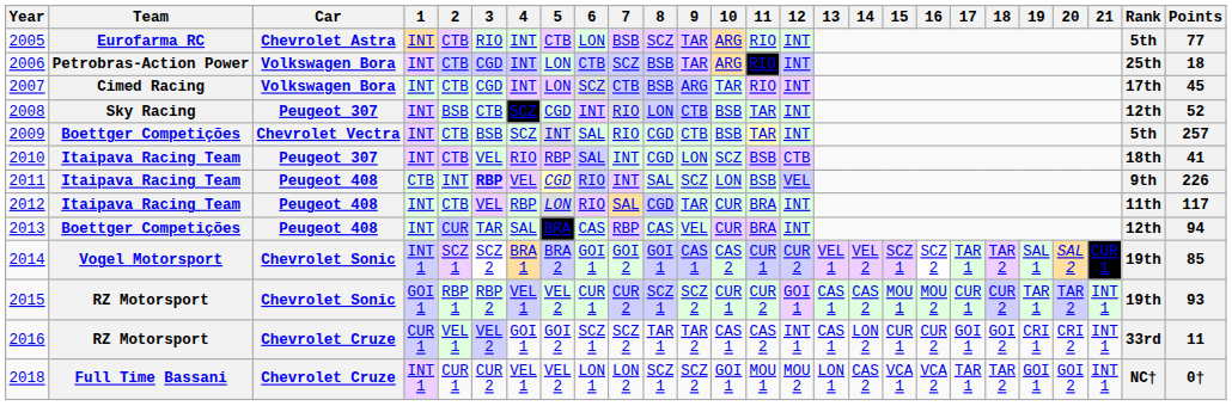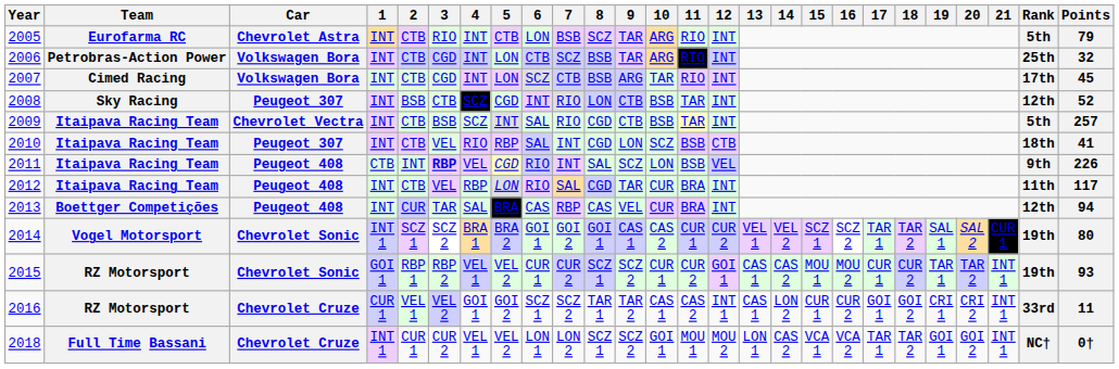 <table class="wikitable" style="text-align:center; font-size:85%">
 <tr>
 <th>Year</th>
 <th>Team</th>
 <th>Car</th>
 <th>1</th>
 <th>2</th>
 <th>3</th>
 <th>4</th>
 <th>5</th>
 <th>6</th>
 <th>7</th>
 <th>8</th>
 <th>9</th>
 <th>10</th>
 <th>11</th>
 <th>12</th>
 <th>13</th>
 <th>14</th>
 <th>15</th>
 <th>16</th>
 <th>17</th>
 <th>18</th>
 <th>19</th>
 <th>20</th>
 <th>21</th>
 <th>Rank</th>
 <th>Points</th>
 </tr>
 <tr>
 <td><a href='#'>2005</a></td>
 <th nowrap><a href='#'>Eurofarma RC</a></th>
 <th nowrap><a href='#'>Chevrolet Astra</a></th>
 <td style="background:#FFDF9F"><a href='#'>INT</a><br></td>
 <td style="background:#EFCFFF"><a href='#'>CTB</a><br></td>
 <td style="background:#DFFFDF"><a href='#'>RIO</a><br></td>
 <td style="background:#DFFFDF"><a href='#'>INT</a><br></td>
 <td style="background:#EFCFFF"><a href='#'>CTB</a><br></td>
 <td style="background:#DFFFDF"><a href='#'>LON</a><br></td>
 <td style="background:#EFCFFF"><a href='#'>BSB</a><br></td>
 <td style="background:#EFCFFF"><a href='#'>SCZ</a><br></td>
 <td style="background:#EFCFFF"><a href='#'>TAR</a><br></td>
 <td style="background:#FFDF9F"><a href='#'>ARG</a><br></td>
 <td style="background:#DFFFDF"><a href='#'>RIO</a><br></td>
 <td style="background:#DFFFDF"><a href='#'>INT</a><br></td>
 <td colspan=9></td>
 <th>5th</th>
-<th>77</th>
+<th>79</th>
 </tr>
 <tr>
 <td><a href='#'>2006</a></td>
 <th nowrap>Petrobras-Action Power</th>
 <th nowrap><a href='#'>Volkswagen Bora</a></th>
 <td style="background:#EFCFFF"><a href='#'>INT</a><br></td>
 <td style="background:#CFCFFF"><a href='#'>CTB</a><br></td>
 <td style="background:#CFCFFF"><a href='#'>CGD</a><br></td>
 <td style="background:#CFCFFF"><a href='#'>INT</a><br></td>
 <td style="background:#DFFFDF"><a href='#'>LON</a><br></td>
 <td style="background:#CFCFFF"><a href='#'>CTB</a><br></td>
 <td style="background:#CFCFFF"><a href='#'>SCZ</a><br></td>
 <td style="background:#CFCFFF"><a href='#'>BSB</a><br></td>
 <td style="background:#EFCFFF"><a href='#'>TAR</a><br></td>
 <td style="background:#FFDF9F"><a href='#'>ARG</a><br></td>
 <td style="background:#000000; color:white"><a href='#'><span>RIO</span></a><br></td>
 <td style="background:#CFCFFF"><a href='#'>INT</a><br></td>
 <td colspan=9></td>
 <th>25th</th>
-<th>18</th>
+<th>32</th>
 </tr>
 <tr>
 <td><a href='#'>2007</a></td>
 <th>Cimed Racing</th>
 <th><a href='#'>Volkswagen Bora</a></th>
 <td style="background:#DFFFDF"><a href='#'>INT</a><br></td>
 <td style="background:#DFFFDF"><a href='#'>CTB</a><br></td>
 <td style="background:#DFFFDF"><a href='#'>CGD</a><br></td>
 <td style="background:#EFCFFF"><a href='#'>INT</a><br></td>
 <td style="background:#EFCFFF"><a href='#'>LON</a><br></td>
 <td style="background:#DFDFDF"><a href='#'>SCZ</a><br></td>
 <td style="background:#CFCFFF"><a href='#'>CTB</a><br></td>
 <td style="background:#CFCFFF"><a href='#'>BSB</a><br></td>
 <td style="background:#CFCFFF"><a href='#'>ARG</a><br></td>
 <td style="background:#DFFFDF"><a href='#'>TAR</a><br></td>
 <td style="background:#EFCFFF"><a href='#'>RIO</a><br></td>
 <td style="background:#EFCFFF"><a href='#'>INT</a><br></td>
 <td colspan=9></td>
 <th>17th</th>
 <th>45</th>
 </tr>
 <tr>
 <td><a href='#'>2008</a></td>
 <th>Sky Racing</th>
 <th><a href='#'>Peugeot 307</a></th>
 <td style="background:#EFCFFF"><a href='#'>INT</a><br></td>
 <td style="background:#DFFFDF"><a href='#'>BSB</a><br></td>
 <td style="background:#DFFFDF"><a href='#'>CTB</a><br></td>
 <td style="background:#000000; color:white"><a href='#'><span>SCZ</span></a><br></td>
 <td style="background:#DFFFDF"><a href='#'>CGD</a><br></td>
 <td style="background:#EFCFFF"><a href='#'>INT</a><br></td>
 <td style="background:#DFDFDF"><a href='#'>RIO</a><br></td>
 <td style="background:#CFCFFF"><a href='#'>LON</a><br></td>
 <td style="background:#CFCFFF"><a href='#'>CTB</a><br></td>
 <td style="background:#DFFFDF"><a href='#'>BSB</a><br></td>
 <td style="background:#DFFFDF"><a href='#'>TAR</a><br></td>
 <td style="background:#DFFFDF"><a href='#'>INT</a><br></td>
 <td colspan=9></td>
 <th>12th</th>
 <th>52</th>
 </tr>
 <tr>
 <td><a href='#'>2009</a></td>
-<th><a href='#'>Boettger Competições</a></th>
+<th><a href='#'>Itaipava Racing Team</a></th>
 <th><a href='#'>Chevrolet Vectra</a></th>
 <td style="background:#EFCFFF"><a href='#'>INT</a><br></td>
 <td style="background:#dfffdf"><a href='#'>CTB</a><br></td>
 <td style="background:#dfffdf"><a href='#'>BSB</a><br></td>
 <td style="background:#dfffdf"><a href='#'>SCZ</a><br></td>
 <td style="background:#dfdfdf"><a href='#'>INT</a><br></td>
 <td style="background:#dfffdf"><a href='#'>SAL</a><br></td>
 <td style="background:#dfffdf"><a href='#'>RIO</a><br></td>
 <td style="background:#dfffdf"><a href='#'>CGD</a><br></td>
 <td style="background:#dfffdf"><a href='#'>CTB</a><br></td>
 <td style="background:#dfffdf"><a href='#'>BSB</a><br></td>
 <td style="background:#ffffbf"><a href='#'>TAR</a><br></td>
 <td style="background:#dfffdf"><a href='#'>INT</a><br></td>
 <td colspan=9></td>
 <th>5th</th>
 <th>257</th>
 </tr>
 <tr>
 <td><a href='#'>2010</a></td>
 <th><a href='#'>Itaipava Racing Team</a></th>
 <th><a href='#'>Peugeot 307</a></th>
 <td style="background:#efcfff"><a href='#'>INT</a><br></td>
 <td style="background:#efcfff"><a href='#'>CTB</a><br></td>
 <td style="background:#DFFFDF"><a href='#'>VEL</a><br></td>
 <td style="background:#efcfff"><a href='#'>RIO</a><br></td>
 <td style="background:#efcfff"><a href='#'>RBP</a><br></td>
 <td style="background:#CFCFFF"><a href='#'>SAL</a><br></td>
 <td style="background:#DFFFDF"><a href='#'>INT</a><br></td>
 <td style="background:#DFFFDF"><a href='#'>CGD</a><br></td>
 <td style="background:#DFFFDF"><a href='#'>LON</a><br></td>
 <td style="background:#DFFFDF"><a href='#'>SCZ</a><br></td>
 <td style="background:#efcfff"><a href='#'>BSB</a><br></td>
 <td style="background:#efcfff"><a href='#'>CTB</a><br></td>
 <td colspan=9></td>
 <th>18th</th>
 <th>41</th>
 </tr>
 <tr>
 <td><a href='#'>2011</a></td>
 <th><a href='#'>Itaipava Racing Team</a></th>
 <th><a href='#'>Peugeot 408</a></th>
 <td style="background:#DFFFDF"><a href='#'>CTB</a><br></td>
 <td style="background:#DFFFDF"><a href='#'>INT</a><br></td>
 <td style="background:#efcfff"><strong><a href='#'>RBP</a></strong><br></td>
 <td style="background:#efcfff"><a href='#'>VEL</a><br></td>
 <td style="background:#ffffbf"><em><a href='#'>CGD</a></em><br></td>
 <td style="background:#CFCFFF"><a href='#'>RIO</a><br></td>
 <td style="background:#efcfff"><a href='#'>INT</a><br></td>
 <td style="background:#DFFFDF"><a href='#'>SAL</a><br></td>
 <td style="background:#DFFFDF"><a href='#'>SCZ</a><br></td>
 <td style="background:#DFFFDF"><a href='#'>LON</a><br></td>
 <td style="background:#DFFFDF"><a href='#'>BSB</a><br></td>
 <td style="background:#CFCFFF"><a href='#'>VEL</a><br></td>
 <td colspan=9></td>
 <th>9th</th>
 <th>226</th>
 </tr>
 <tr>
 <td><a href='#'>2012</a></td>
 <th><a href='#'>Itaipava Racing Team</a></th>
 <th><a href='#'>Peugeot 408</a></th>
 <td style="background:#DFFFDF"><a href='#'>INT</a><br></td>
 <td style="background:#DFFFDF"><a href='#'>CTB</a><br></td>
 <td style="background:#efcfff"><a href='#'>VEL</a><br></td>
 <td style="background:#DFFFDF"><a href='#'>RBP</a><br></td>
 <td style="background:#dfdfdf"><em><a href='#'>LON</a></em><br></td>
 <td style="background:#efcfff"><a href='#'>RIO</a><br></td>
 <td style="background:#ffdf9f"><a href='#'>SAL</a><br></td>
 <td style="background:#CFCFFF"><a href='#'>CGD</a><br></td>
 <td style="background:#DFFFDF"><a href='#'>TAR</a><br></td>
 <td style="background:#DFFFDF"><a href='#'>CUR</a><br></td>
 <td style="background:#DFFFDF"><a href='#'>BRA</a><br></td>
 <td style="background:#DFFFDF"><a href='#'>INT</a><br></td>
 <td colspan=9></td>
 <th>11th</th>
 <th>117</th>
 </tr>
 <tr>
 <td><a href='#'>2013</a></td>
 <th><a href='#'>Boettger Competições</a></th>
 <th><a href='#'>Peugeot 408</a></th>
 <td style="background:#DFFFDF"><a href='#'>INT</a><br></td>
 <td style="background:#CFCFFF"><a href='#'>CUR</a><br></td>
 <td style="background:#DFFFDF"><a href='#'>TAR</a><br></td>
 <td style="background:#DFFFDF"><a href='#'>SAL</a><br></td>
 <td style="background:#000000; color:white"><a href='#'><span>BRA</span></a><br></td>
 <td style="background:#DFFFDF"><a href='#'>CAS</a><br></td>
 <td style="background:#EFCFFF"><a href='#'>RBP</a><br></td>
 <td style="background:#DFFFDF"><a href='#'>CAS</a><br></td>
 <td style="background:#DFFFDF"><a href='#'>VEL</a><br></td>
 <td style="background:#EFCFFF"><a href='#'>CUR</a><br></td>
 <td style="background:#EFCFFF"><a href='#'>BRA</a><br></td>
 <td style="background:#DFFFDF"><a href='#'>INT</a><br></td>
 <td colspan=9></td>
 <th>12th</th>
 <th>94</th>
 </tr>
 <tr>
 <td><a href='#'>2014</a></td>
 <th><a href='#'>Vogel Motorsport</a></th>
 <th><a href='#'>Chevrolet Sonic</a></th>
 <td style="background:#CFCFFF"><a href='#'>INT<br>1</a><br></td>
 <td style="background:#EFCFFF"><a href='#'>SCZ<br>1</a><br></td>
 <td style="background:#FFFFFF"><a href='#'>SCZ<br>2</a><br></td>
 <td style="background:#FFDF9F"><a href='#'>BRA<br>1</a><br></td>
 <td style="background:#CFCFFF"><a href='#'>BRA<br>2</a><br></td>
 <td style="background:#DFFFDF"><a href='#'>GOI<br>1</a><br></td>
 <td style="background:#DFFFDF"><a href='#'>GOI<br>2</a><br></td>
 <td style="background:#CFCFFF"><a href='#'>GOI<br>1</a><br></td>
 <td style="background:#CFCFFF"><a href='#'>CAS<br>1</a><br></td>
 <td style="background:#DFFFDF"><a href='#'>CAS<br>2</a><br></td>
 <td style="background:#CFCFFF"><a href='#'>CUR<br>1</a><br></td>
 <td style="background:#CFCFFF"><a href='#'>CUR<br>2</a><br></td>
 <td style="background:#EFCFFF"><a href='#'>VEL<br>1</a><br></td>
 <td style="background:#EFCFFF"><a href='#'>VEL<br>2</a><br></td>
 <td style="background:#EFCFFF"><a href='#'>SCZ<br>1</a><br></td>
 <td style="background:#FFFFFF"><a href='#'>SCZ<br>2</a><br></td>
 <td style="background:#DFFFDF"><a href='#'>TAR<br>1</a><br></td>
 <td style="background:#EFCFFF"><a href='#'>TAR<br>2</a><br></td>
 <td style="background:#DFFFDF"><a href='#'>SAL<br>1</a><br></td>
 <td style="background:#FFDF9F"><em><a href='#'>SAL<br>2</a></em><br></td>
 <td style="background:#000000; color:white"><a href='#'><span>CUR<br>1</span></a><br></td>
 <th>19th</th>
-<th>85</th>
+<th>80</th>
 </tr>
 <tr>
 <td><a href='#'>2015</a></td>
 <th>RZ Motorsport</th>
 <th><a href='#'>Chevrolet Sonic</a></th>
 <td style="background:#CFCFFF"><a href='#'>GOI<br>1</a><br></td>
 <td style="background:#DFFFDF"><a href='#'>RBP<br>1</a><br></td>
 <td style="background:#DFFFDF"><a href='#'>RBP<br>2</a><br></td>
 <td style="background:#CFCFFF"><a href='#'>VEL<br>1</a><br></td>
 <td style="background:#DFFFDF"><a href='#'>VEL<br>2</a><br></td>
 <td style="background:#DFFFDF"><a href='#'>CUR<br>1</a><br></td>
 <td style="background:#CFCFFF"><a href='#'>CUR<br>2</a><br></td>
 <td style="background:#CFCFFF"><a href='#'>SCZ<br>1</a><br></td>
 <td style="background:#DFFFDF"><a href='#'>SCZ<br>2</a><br></td>
 <td style="background:#DFFFDF"><a href='#'>CUR<br>1</a><br></td>
 <td style="background:#DFFFDF"><a href='#'>CUR<br>2</a><br></td>
 <td style="background:#EFCFFF"><a href='#'>GOI<br>1</a><br></td>
 <td style="background:#DFFFDF"><a href='#'>CAS<br>1</a><br></td>
 <td style="background:#DFFFDF"><a href='#'>CAS<br>2</a><br></td>
 <td style="background:#DFFFDF"><a href='#'>MOU<br>1</a><br></td>
 <td style="background:#DFFFDF"><a href='#'>MOU<br>2</a><br></td>
 <td style="background:#DFFFDF"><a href='#'>CUR<br>1</a><br></td>
 <td style="background:#CFCFFF"><a href='#'>CUR<br>2</a><br></td>
 <td style="background:#DFFFDF"><a href='#'>TAR<br>1</a><br></td>
 <td style="background:#CFCFFF"><a href='#'>TAR<br>2</a><br></td>
 <td style="background:#DFFFDF"><a href='#'>INT<br>1</a><br></td>
 <th>19th</th>
 <th>93</th>
 </tr>
 <tr>
 <td><a href='#'>2016</a></td>
 <th>RZ Motorsport</th>
 <th><a href='#'>Chevrolet Cruze</a></th>
 <td style="background:#CFCFFF"><a href='#'>CUR<br>1</a><br></td>
 <td style="background:#DFFFDF"><a href='#'>VEL<br>1</a><br></td>
 <td style="background:#CFCFFF"><a href='#'>VEL<br>2</a><br></td>
 <td><a href='#'>GOI<br>1</a></td>
 <td><a href='#'>GOI<br>2</a></td>
 <td><a href='#'>SCZ<br>1</a></td>
 <td><a href='#'>SCZ<br>2</a></td>
 <td><a href='#'>TAR<br>1</a></td>
 <td><a href='#'>TAR<br>2</a></td>
 <td><a href='#'>CAS<br>1</a></td>
 <td><a href='#'>CAS<br>2</a></td>
 <td><a href='#'>INT<br>1</a></td>
 <td><a href='#'>CAS<br>1</a></td>
 <td><a href='#'>LON<br>2</a></td>
 <td><a href='#'>CUR<br>1</a></td>
 <td><a href='#'>CUR<br>2</a></td>
 <td><a href='#'>GOI<br>1</a></td>
 <td><a href='#'>GOI<br>2</a></td>
 <td><a href='#'>CRI<br>1</a></td>
 <td><a href='#'>CRI<br>2</a></td>
 <td><a href='#'>INT<br>1</a></td>
 <th>33rd</th>
 <th>11</th>
 </tr>
 <tr>
 <td><a href='#'>2018</a></td>
 <th><a href='#'>Full Time</a> <a href='#'>Bassani</a></th>
 <th><a href='#'>Chevrolet Cruze</a></th>
 <td style="background:#EFCFFF"><a href='#'>INT<br>1</a><br></td>
 <td><a href='#'>CUR<br>1</a></td>
 <td><a href='#'>CUR<br>2</a></td>
 <td><a href='#'>VEL<br>1</a></td>
 <td><a href='#'>VEL<br>2</a></td>
 <td><a href='#'>LON<br>1</a></td>
 <td><a href='#'>LON<br>2</a></td>
 <td><a href='#'>SCZ<br>1</a></td>
 <td><a href='#'>SCZ<br>2</a></td>
 <td><a href='#'>GOI<br>1</a></td>
 <td><a href='#'>MOU<br>1</a></td>
 <td><a href='#'>MOU<br>2</a></td>
 <td><a href='#'>LON<br>1</a></td>
 <td><a href='#'>CAS<br>2</a></td>
 <td><a href='#'>VCA<br>1</a></td>
 <td><a href='#'>VCA<br>2</a></td>
 <td><a href='#'>TAR<br>1</a></td>
 <td><a href='#'>TAR<br>2</a></td>
 <td><a href='#'>GOI<br>1</a></td>
 <td><a href='#'>GOI<br>2</a></td>
 <td><a href='#'>INT<br>1</a></td>
 <th>NC†</th>
 <th>0†</th>
 </tr>
 </table>
